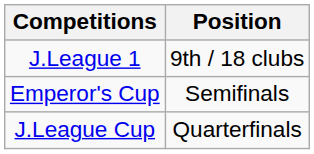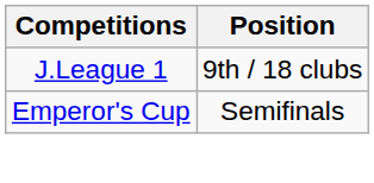 <table class="wikitable" style="text-align:center;">
 <tr>
 <th>Competitions</th>
 <th>Position</th>
 </tr>
 <tr>
 <td><a href='#'>J.League 1</a></td>
 <td>9th / 18 clubs</td>
 </tr>
 <tr>
 <td><a href='#'>Emperor's Cup</a></td>
 <td>Semifinals</td>
 </tr>
-<tr>
-<td><a href='#'>J.League Cup</a></td>
-<td>Quarterfinals</td>
-</tr>
 </table>
